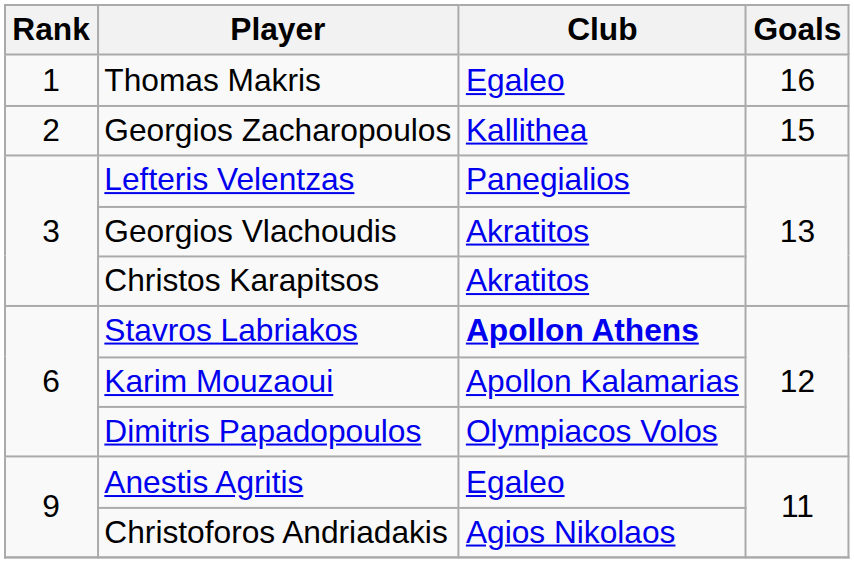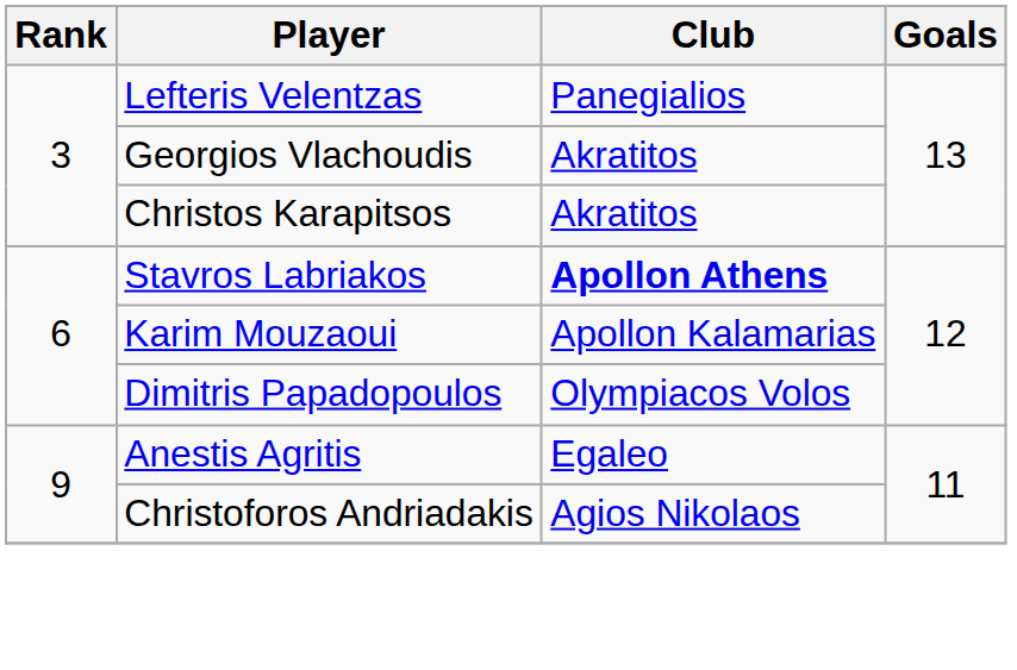 <table class="wikitable" style="text-align:center">
 <tr>
 <th>Rank</th>
 <th>Player</th>
 <th>Club</th>
 <th>Goals</th>
-</tr>
-<tr>
-<td>1</td>
-<td align="left"> Thomas Makris</td>
-<td align="left"><a href='#'>Egaleo</a></td>
-<td>16</td>
-</tr>
-<tr>
-<td>2</td>
-<td align="left"> Georgios Zacharopoulos</td>
-<td align="left"><a href='#'>Kallithea</a></td>
-<td>15</td>
 </tr>
 <tr>
 <td rowspan="3">3</td>
 <td align="left"> <a href='#'>Lefteris Velentzas</a></td>
 <td align="left"><a href='#'>Panegialios</a></td>
 <td rowspan="3">13</td>
 </tr>
 <tr>
 <td align="left"> Georgios Vlachoudis</td>
 <td align="left"><a href='#'>Akratitos</a></td>
 </tr>
 <tr>
 <td align="left"> Christos Karapitsos</td>
 <td align="left"><a href='#'>Akratitos</a></td>
 </tr>
 <tr>
 <td rowspan="3">6</td>
 <td align="left"> <a href='#'>Stavros Labriakos</a></td>
 <td align="left"><strong><a href='#'>Apollon Athens</a></strong></td>
 <td rowspan="3">12</td>
 </tr>
 <tr>
 <td align="left"> <a href='#'>Karim Mouzaoui</a></td>
 <td align="left"><a href='#'>Apollon Kalamarias</a></td>
 </tr>
 <tr>
 <td align="left"> <a href='#'>Dimitris Papadopoulos</a></td>
 <td align="left"><a href='#'>Olympiacos Volos</a></td>
 </tr>
 <tr>
 <td rowspan="2">9</td>
 <td align="left"> <a href='#'>Anestis Agritis</a></td>
 <td align="left"><a href='#'>Egaleo</a></td>
 <td rowspan="2">11</td>
 </tr>
 <tr>
 <td align="left"> Christoforos Andriadakis</td>
 <td align="left"><a href='#'>Agios Nikolaos</a></td>
 </tr>
 <tr>
 </tr>
 </table>
